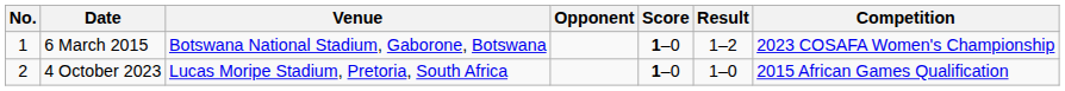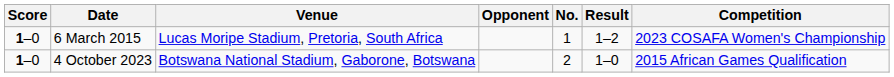 <table class="wikitable sortable">
 <tr>
-<th scope="col">No.</th>
+<th scope="col">Score</th>
 <th scope="col">Date</th>
 <th scope="col">Venue</th>
 <th scope="col">Opponent</th>
-<th scope="col">Score</th>
+<th scope="col">No.</th>
 <th scope="col">Result</th>
 <th scope="col">Competition</th>
 </tr>
 <tr>
+<td align=center><strong>1</strong>–0</td>
+<td>6 March 2015</td>
+<td><a href='#'>Lucas Moripe Stadium</a>, <a href='#'>Pretoria</a>, <a href='#'>South Africa</a></td>
+<td></td>
 <td align=center>1</td>
-<td>6 March 2015</td>
-<td><a href='#'>Botswana National Stadium</a>, <a href='#'>Gaborone</a>, <a href='#'>Botswana</a></td>
-<td></td>
-<td align=center><strong>1</strong>–0</td>
 <td align=center>1–2</td>
 <td><a href='#'>2023 COSAFA Women's Championship</a></td>
 </tr>
 <tr>
+<td align=center><strong>1</strong>–0</td>
+<td>4 October 2023</td>
+<td><a href='#'>Botswana National Stadium</a>, <a href='#'>Gaborone</a>, <a href='#'>Botswana</a></td>
+<td></td>
 <td align=center>2</td>
-<td>4 October 2023</td>
-<td><a href='#'>Lucas Moripe Stadium</a>, <a href='#'>Pretoria</a>, <a href='#'>South Africa</a></td>
-<td></td>
-<td align=center><strong>1</strong>–0</td>
 <td align=center>1–0</td>
 <td><a href='#'>2015 African Games Qualification</a></td>
 </tr>
 </table>
